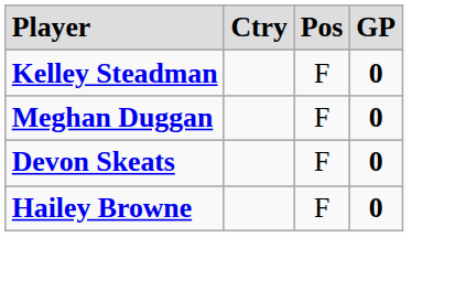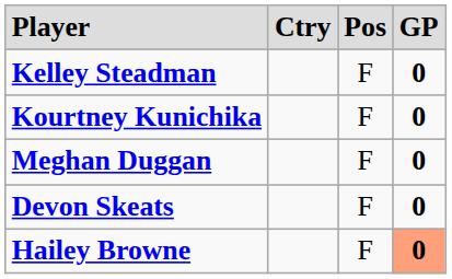 <table class="wikitable">
 <tr align="center" style="font-weight:bold; background-color:#dddddd;" |>
 <td align="left">Player</td>
 <td>Ctry</td>
 <td>Pos</td>
 <td>GP</td>
 </tr>
 <tr align="center">
 <td align="left"><strong><a href='#'>Kelley Steadman</a></strong></td>
+<td></td>
+<td>F</td>
+<td><strong>0</strong></td>
+</tr>
+<tr align="center">
+<td align="left"><strong><a href='#'>Kourtney Kunichika</a></strong></td>
 <td></td>
 <td>F</td>
 <td><strong>0</strong></td>
 </tr>
 <tr align="center">
 <td align="left"><strong><a href='#'>Meghan Duggan</a></strong></td>
 <td></td>
 <td>F</td>
 <td><strong>0</strong></td>
 </tr>
 <tr align="center">
 <td align="left"><strong><a href='#'>Devon Skeats</a></strong></td>
 <td></td>
 <td>F</td>
 <td><strong>0</strong></td>
 </tr>
 <tr align="center">
 <td align="left"><strong><a href='#'>Hailey Browne</a></strong></td>
 <td></td>
 <td>F</td>
-<td><strong>0</strong></td>
+<td style="background: lightsalmon;"><strong>0</strong></td>
 </tr>
 </table>
